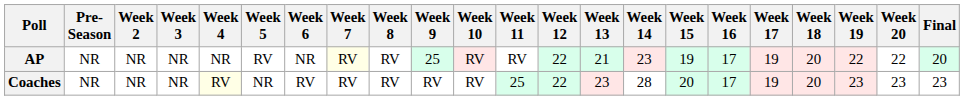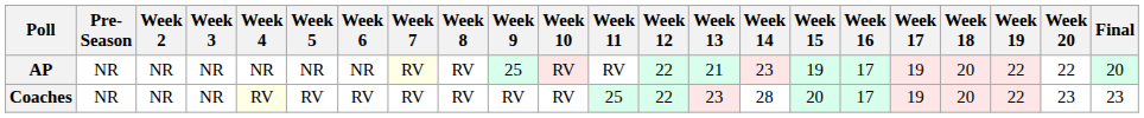 <table class="wikitable" style="white-space:nowrap;font-size:90%">
 <tr>
 <th>Poll</th>
 <th>Pre-<br>Season</th>
 <th>Week<br>2</th>
 <th>Week<br>3</th>
 <th>Week<br>4</th>
 <th>Week<br>5</th>
 <th>Week<br>6</th>
 <th>Week<br>7</th>
 <th>Week<br>8</th>
 <th>Week<br>9</th>
 <th>Week<br>10</th>
 <th>Week<br>11</th>
 <th>Week<br>12</th>
 <th>Week<br>13</th>
 <th>Week<br>14</th>
 <th>Week<br>15</th>
 <th>Week<br>16</th>
 <th>Week<br>17</th>
 <th>Week<br>18</th>
 <th>Week<br>19</th>
 <th>Week<br>20</th>
 <th>Final</th>
 </tr>
 <tr style="text-align:center;">
 <th>AP</th>
 <td style="background:#FFF;">NR</td>
 <td style="background:#FFF;">NR</td>
 <td style="background:#FFF;">NR</td>
 <td style="background:#FFF;">NR</td>
-<td style="background:#FFF;">RV</td>
+<td style="background:#FFF;">NR</td>
 <td style="background:#FFF;">NR</td>
 <td style="background:#FFFFE6;">RV</td>
 <td style="background:#FFF;">RV</td>
 <td style="background:#D8FFEB;">25</td>
 <td style="background:#FFE6E6;">RV</td>
 <td style="background:#FFF;">RV</td>
 <td style="background:#D8FFEB;">22</td>
 <td style="background:#D8FFEB;">21</td>
 <td style="background:#FFE6E6;">23</td>
 <td style="background:#D8FFEB;">19</td>
 <td style="background:#D8FFEB;">17</td>
 <td style="background:#FFE6E6;">19</td>
 <td style="background:#FFE6E6;">20</td>
 <td style="background:#FFE6E6;">22</td>
 <td style="background:#FFF;">22</td>
 <td style="background:#D8FFEB;">20</td>
 </tr>
 <tr style="text-align:center;">
 <th>Coaches</th>
 <td style="background:#FFF;">NR</td>
 <td style="background:#FFF;">NR</td>
 <td style="background:#FFF;">NR</td>
 <td style="background:#FFFFE6;">RV</td>
-<td style="background:#FFF;">NR</td>
+<td style="background:#FFF;">RV</td>
 <td style="background:#FFF;">RV</td>
 <td style="background:#FFF;">RV</td>
 <td style="background:#FFF;">RV</td>
 <td style="background:#FFF;">RV</td>
 <td style="background:#FFF;">RV</td>
 <td style="background:#D8FFEB;">25</td>
 <td style="background:#D8FFEB;">22</td>
 <td style="background:#FFE6E6;">23</td>
 <td style="background:#FFF;">28</td>
 <td style="background:#D8FFEB;">20</td>
 <td style="background:#D8FFEB;">17</td>
 <td style="background:#FFE6E6;">19</td>
 <td style="background:#FFE6E6;">20</td>
-<td style="background:#FFE6E6;">23</td>
+<td style="background:#FFE6E6;">22</td>
 <td style="background:#FFF;">23</td>
 <td style="background:#FFF;">23</td>
 </tr>
 </table>
